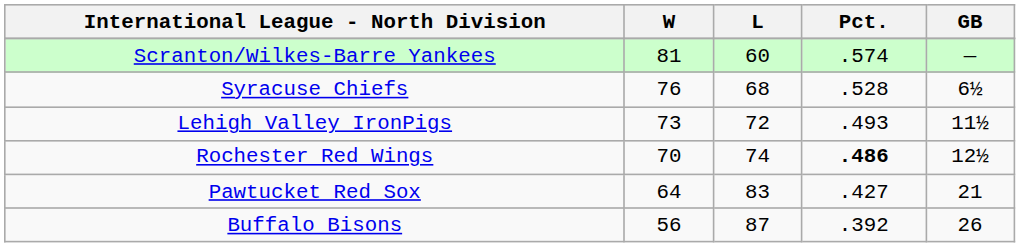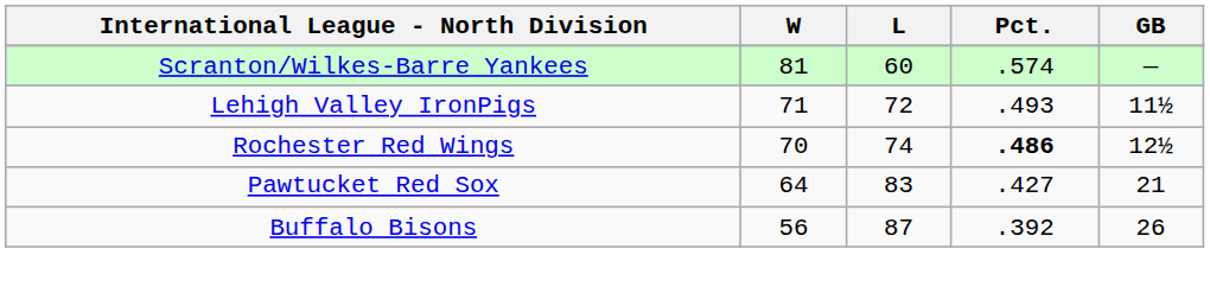 <table class="wikitable" width="50%" style="text-align:center;">
 <tr>
 <th width="35%">International League - North Division</th>
 <th width="5%">W</th>
 <th width="5%">L</th>
 <th width="7%">Pct.</th>
 <th width="5%">GB</th>
 </tr>
 <tr>
 </tr>
 <tr style="text-align:center; background-color:#ccffcc;">
 <td style="text-align:center;"><a href='#'>Scranton/Wilkes-Barre Yankees</a></td>
 <td>81</td>
 <td>60</td>
 <td>.574</td>
 <td>—</td>
 </tr>
 <tr>
-<td style="text-align:center;"><a href='#'>Syracuse Chiefs</a></td>
-<td>76</td>
-<td>68</td>
-<td>.528</td>
-<td>6½</td>
-</tr>
-<tr>
 <td style="text-align:center;"><a href='#'>Lehigh Valley IronPigs</a></td>
-<td>73</td>
+<td>71</td>
 <td>72</td>
 <td>.493</td>
 <td>11½</td>
 </tr>
 <tr>
 <td style="text-align:center;"><a href='#'>Rochester Red Wings</a></td>
 <td>70</td>
 <td>74</td>
 <td><strong>.486</strong></td>
 <td>12½</td>
 </tr>
 <tr>
 <td style="text-align:center;"><a href='#'>Pawtucket Red Sox</a></td>
 <td>64</td>
 <td>83</td>
 <td>.427</td>
 <td>21</td>
 </tr>
 <tr>
 <td style="text-align:center;"><a href='#'>Buffalo Bisons</a></td>
 <td>56</td>
 <td>87</td>
 <td>.392</td>
 <td>26</td>
 </tr>
 </table>
